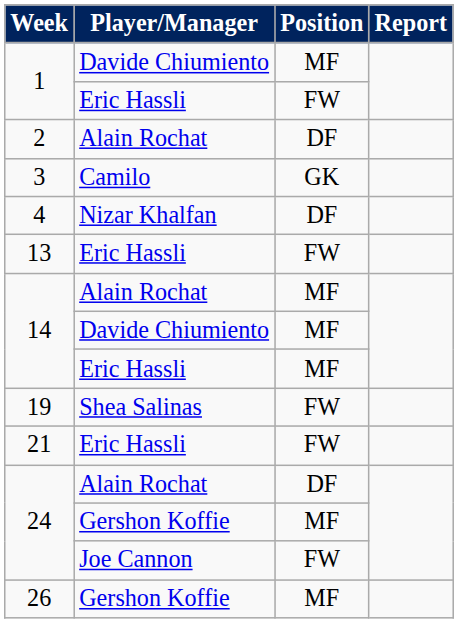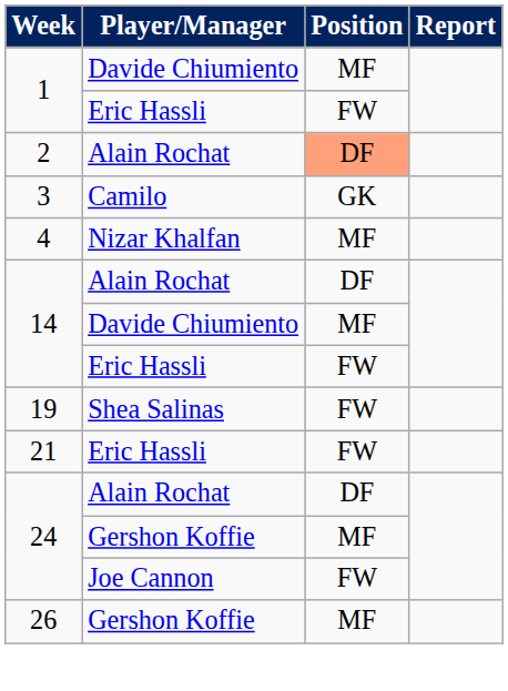 <table class=wikitable>
 <tr>
 <th style="background:#00235D; color:white; text-align:center;">Week</th>
 <th style="background:#00235D; color:white; text-align:center;">Player/Manager</th>
 <th style="background:#00235D; color:white; text-align:center;">Position</th>
 <th style="background:#00235D; color:white; text-align:center;">Report</th>
 </tr>
 <tr>
 <td rowspan="2" style="text-align:center;">1</td>
 <td> <a href='#'>Davide Chiumiento</a></td>
 <td align=center>MF</td>
 <td rowspan="2" style="text-align:center;"> </td>
 </tr>
 <tr>
 <td> <a href='#'>Eric Hassli</a></td>
 <td align=center>FW</td>
 </tr>
 <tr>
 <td align=center>2</td>
 <td> <a href='#'>Alain Rochat</a></td>
-<td align=center>DF</td>
+<td align=center style="background: lightsalmon;">DF</td>
 <td></td>
 </tr>
 <tr>
 <td align=center>3</td>
 <td> <a href='#'>Camilo</a></td>
 <td align=center>GK</td>
 <td></td>
 </tr>
 <tr>
 <td align=center>4</td>
 <td> <a href='#'>Nizar Khalfan</a></td>
-<td align=center>DF</td>
-<td></td>
-</tr>
-<tr>
-<td align=center>13</td>
-<td> <a href='#'>Eric Hassli</a></td>
-<td align=center>FW</td>
+<td align=center>MF</td>
 <td></td>
 </tr>
 <tr>
 <td rowspan="3" style="text-align:center;">14</td>
 <td> <a href='#'>Alain Rochat</a></td>
-<td align=center>MF</td>
+<td align=center>DF</td>
 <td rowspan="3" style="text-align:center;"></td>
 </tr>
 <tr>
 <td> <a href='#'>Davide Chiumiento</a></td>
 <td align=center>MF</td>
 </tr>
 <tr>
 <td> <a href='#'>Eric Hassli</a></td>
-<td align=center>MF</td>
+<td align=center>FW</td>
 </tr>
 <tr>
 <td align=center>19</td>
 <td> <a href='#'>Shea Salinas</a></td>
 <td align=center>FW</td>
 <td></td>
 </tr>
 <tr>
 <td align=center>21</td>
 <td> <a href='#'>Eric Hassli</a></td>
 <td align=center>FW</td>
 <td></td>
 </tr>
 <tr>
 <td rowspan="3" style="text-align:center;">24</td>
 <td> <a href='#'>Alain Rochat</a></td>
 <td align=center>DF</td>
 <td rowspan="3" style="text-align:center;"></td>
 </tr>
 <tr>
 <td> <a href='#'>Gershon Koffie</a></td>
 <td align=center>MF</td>
 </tr>
 <tr>
 <td> <a href='#'>Joe Cannon</a></td>
 <td align=center>FW</td>
 </tr>
 <tr>
 <td align=center>26</td>
 <td> <a href='#'>Gershon Koffie</a></td>
 <td align=center>MF</td>
 <td></td>
 </tr>
 </table>
